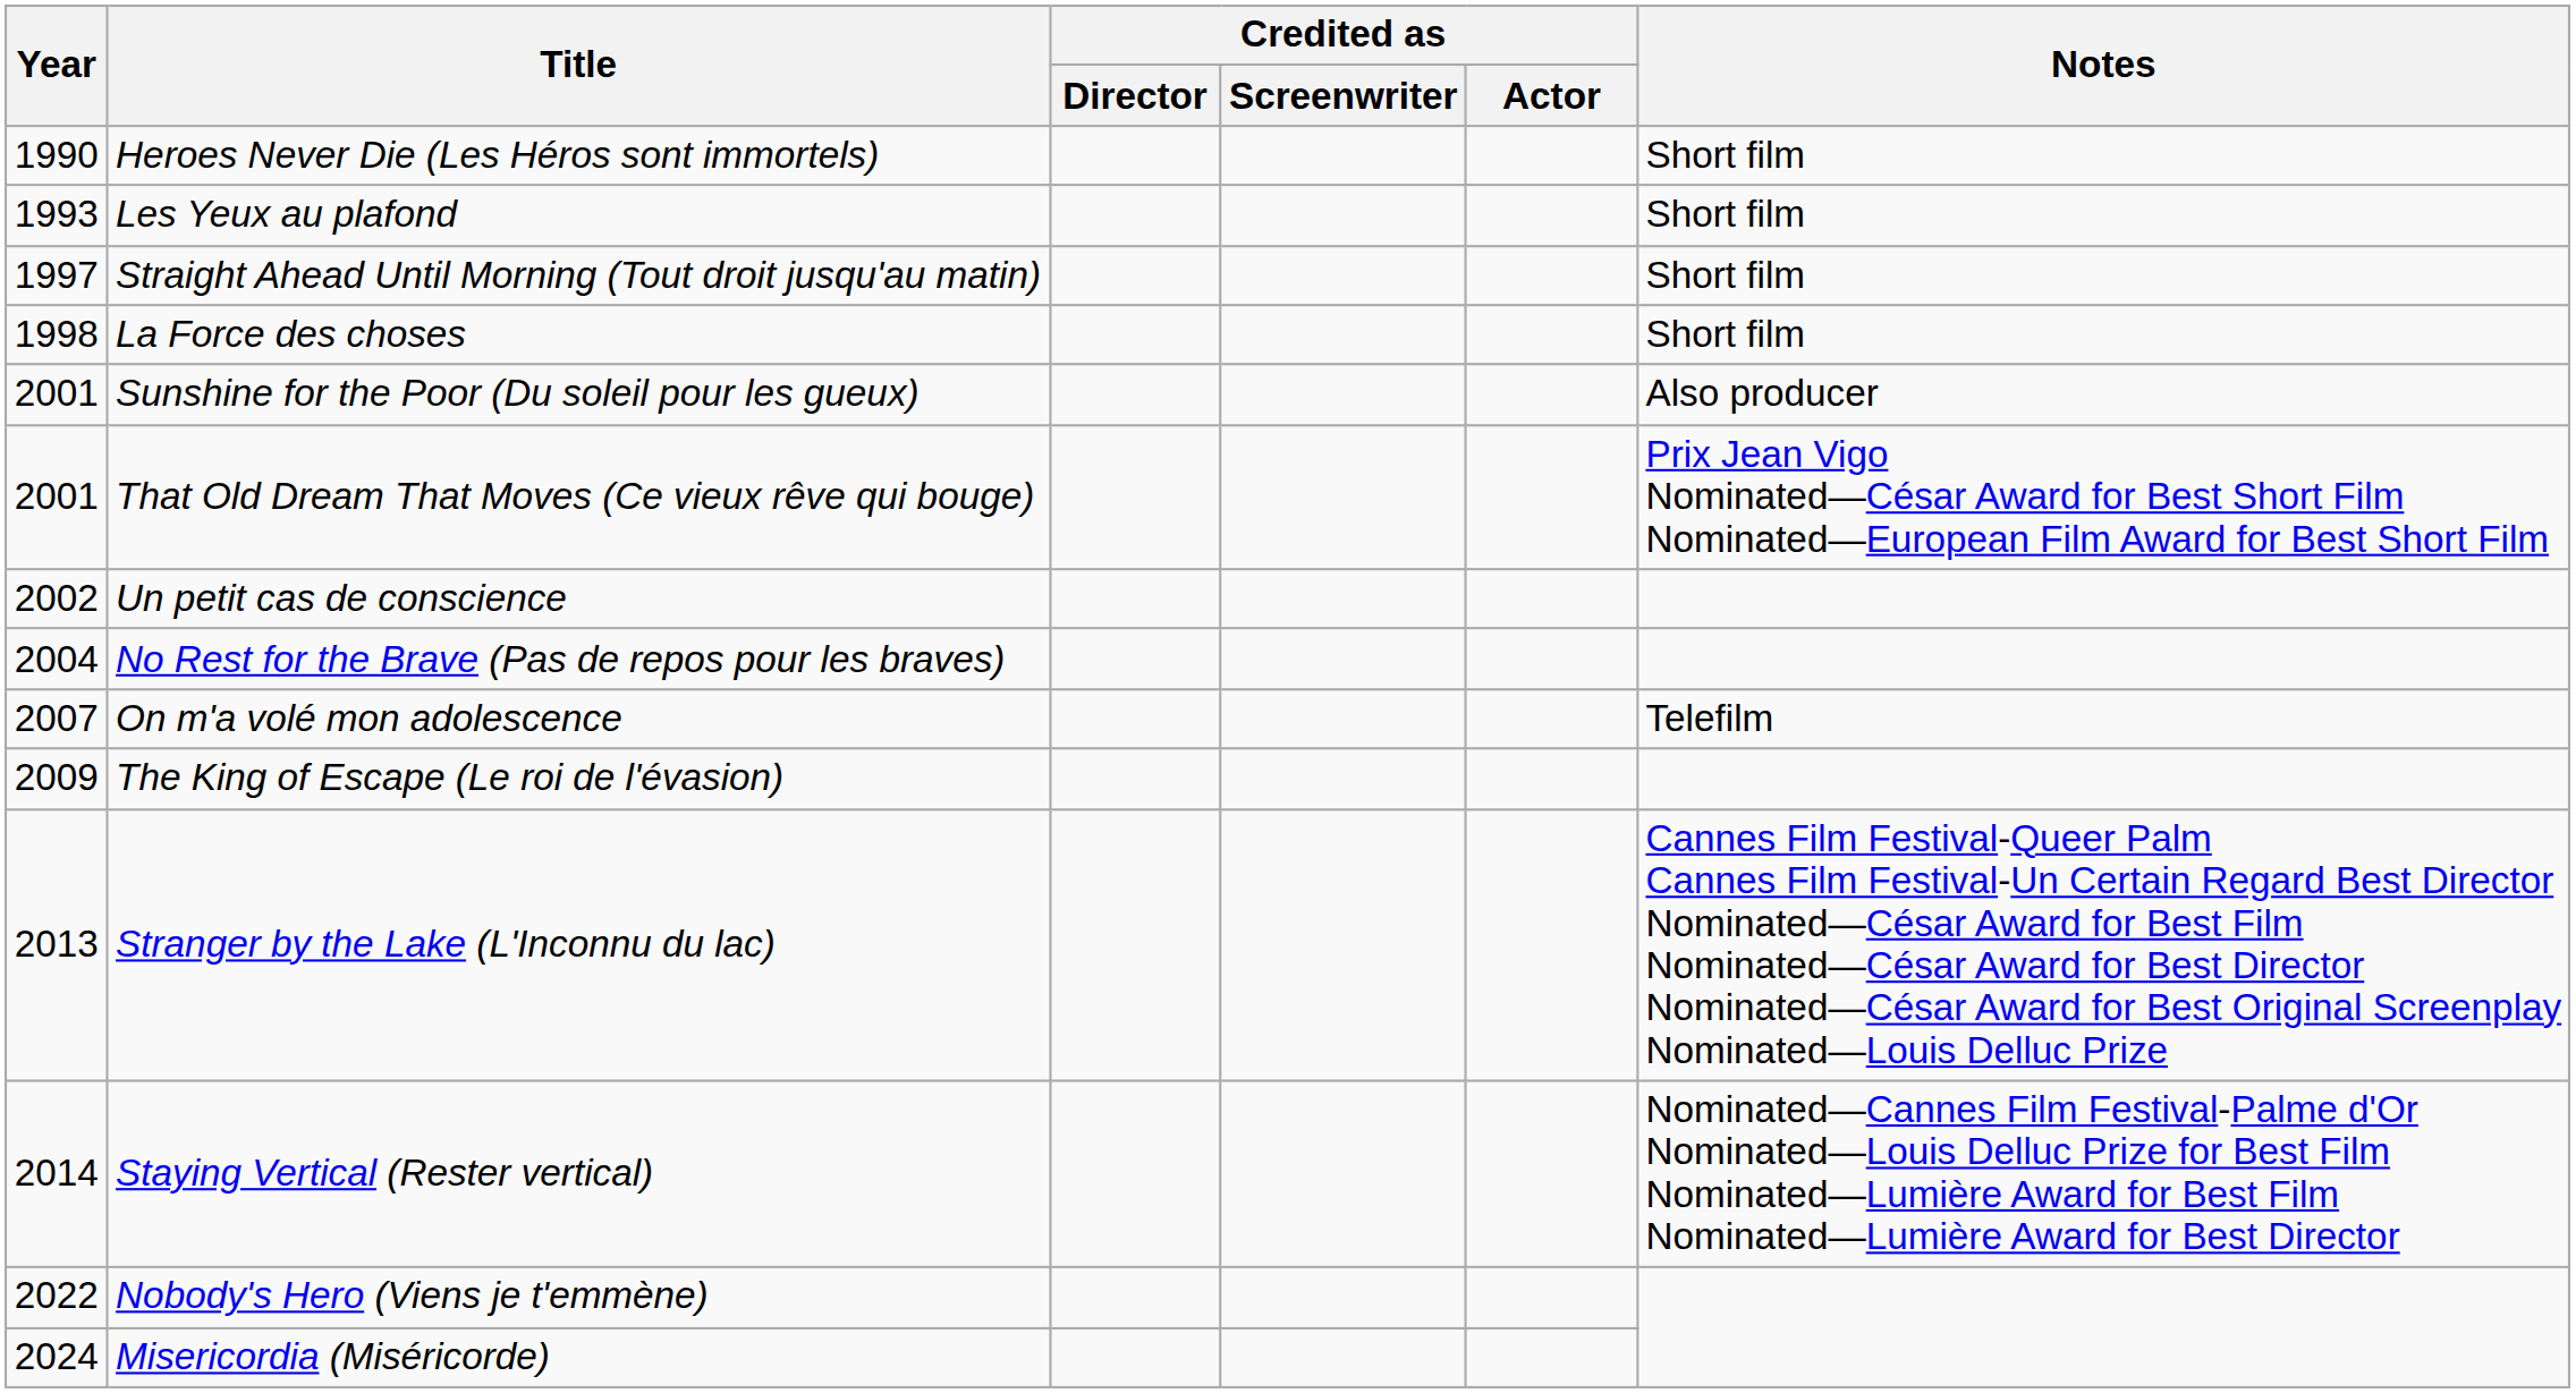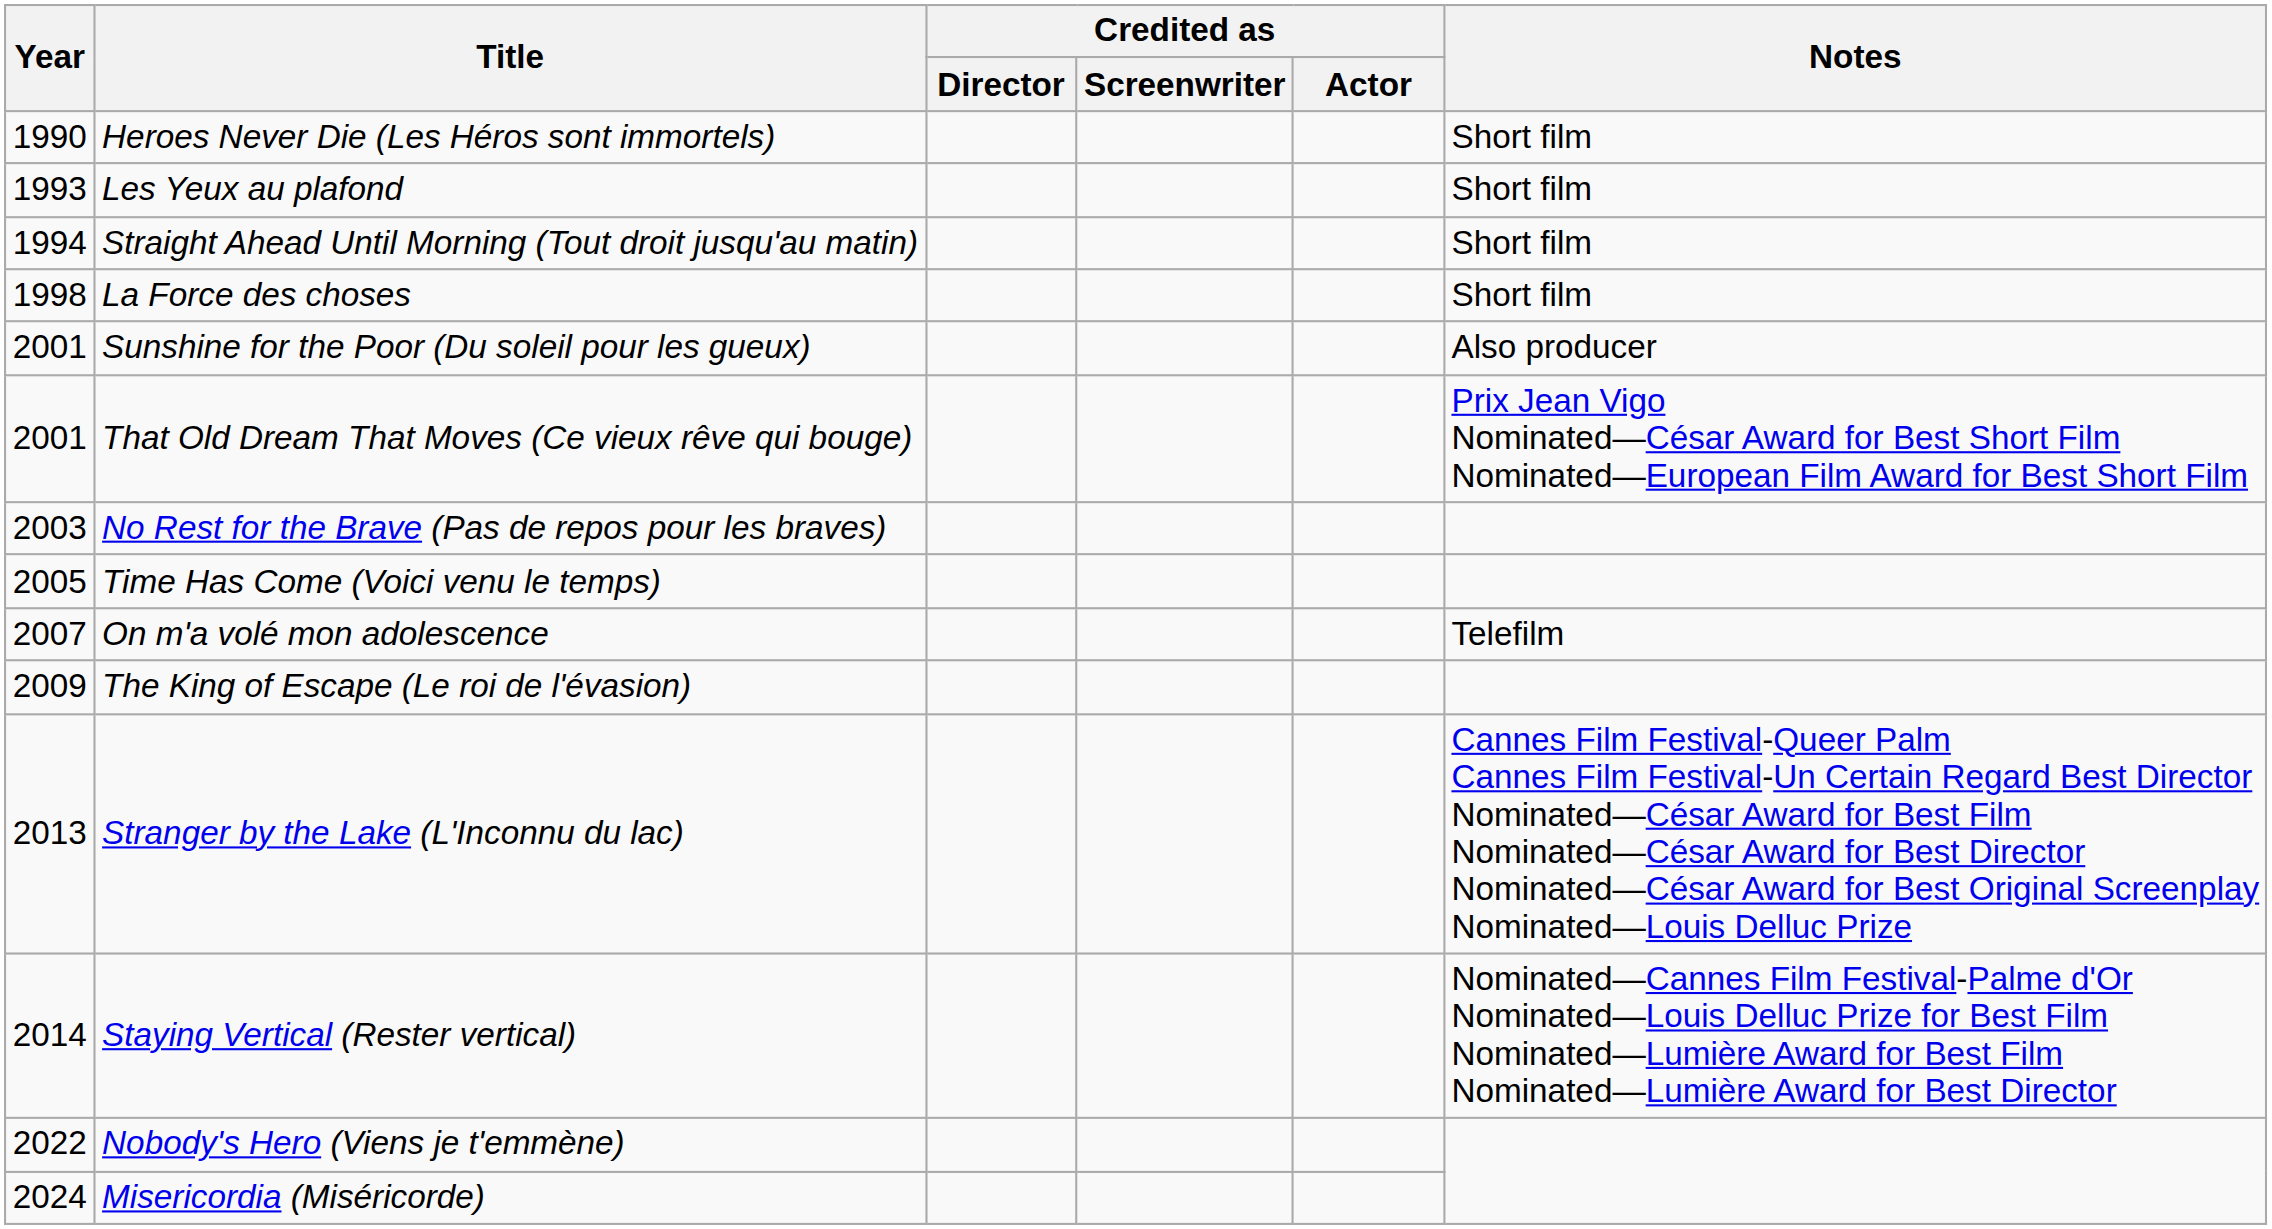 <table class="wikitable sortable">
 <tr>
 <th rowspan=2 width="33">Year</th>
 <th rowspan=2>Title</th>
 <th colspan=3>Credited as</th>
 <th rowspan=2>Notes</th>
 </tr>
 <tr>
 <th width=65>Director</th>
 <th width=65>Screenwriter</th>
 <th width=65>Actor</th>
 </tr>
 <tr>
 <td align="center">1990</td>
 <td align="left"><em>Heroes Never Die (Les Héros sont immortels)</em></td>
 <td></td>
 <td></td>
 <td></td>
 <td>Short film</td>
 </tr>
 <tr>
 <td align="center">1993</td>
 <td align="left"><em>Les Yeux au plafond</em></td>
 <td></td>
 <td></td>
 <td></td>
 <td>Short film</td>
 </tr>
 <tr>
-<td align="center">1997</td>
+<td align="center">1994</td>
 <td align="left"><em>Straight Ahead Until Morning (Tout droit jusqu'au matin)</em></td>
 <td></td>
 <td></td>
 <td></td>
 <td>Short film</td>
 </tr>
 <tr>
 <td align="center">1998</td>
 <td align="left"><em>La Force des choses</em></td>
 <td></td>
 <td></td>
 <td></td>
 <td>Short film</td>
 </tr>
 <tr>
 <td align="center">2001</td>
 <td align="left"><em>Sunshine for the Poor (Du soleil pour les gueux)</em></td>
 <td></td>
 <td></td>
 <td></td>
 <td>Also producer</td>
 </tr>
 <tr>
 <td align="center">2001</td>
 <td align="left"><em>That Old Dream That Moves (Ce vieux rêve qui bouge)</em></td>
 <td></td>
 <td></td>
 <td></td>
 <td><a href='#'>Prix Jean Vigo</a><br>Nominated—<a href='#'>César Award for Best Short Film</a><br>Nominated—<a href='#'>European Film Award for Best Short Film</a></td>
 </tr>
 <tr>
-<td align="center">2002</td>
-<td align="left"><em>Un petit cas de conscience</em></td>
+<td align="center">2003</td>
+<td align="left"><em><a href='#'>No Rest for the Brave</a> (Pas de repos pour les braves)</em></td>
 <td></td>
 <td></td>
 <td></td>
 <td></td>
 </tr>
 <tr>
-<td align="center">2004</td>
-<td align="left"><em><a href='#'>No Rest for the Brave</a> (Pas de repos pour les braves)</em></td>
+<td align="center">2005</td>
+<td align="left"><em>Time Has Come (Voici venu le temps)</em></td>
 <td></td>
 <td></td>
 <td></td>
 <td></td>
 </tr>
 <tr>
 <td align="center">2007</td>
 <td align="left"><em>On m'a volé mon adolescence</em></td>
 <td></td>
 <td></td>
 <td></td>
 <td>Telefilm</td>
 </tr>
 <tr>
 <td align="center">2009</td>
 <td align="left"><em>The King of Escape (Le roi de l'évasion)</em></td>
 <td></td>
 <td></td>
 <td></td>
 <td></td>
 </tr>
 <tr>
 <td align="center">2013</td>
 <td align="left"><em><a href='#'>Stranger by the Lake</a> (L'Inconnu du lac)</em></td>
 <td></td>
 <td></td>
 <td></td>
 <td><a href='#'>Cannes Film Festival</a>-<a href='#'>Queer Palm</a><br><a href='#'>Cannes Film Festival</a>-<a href='#'>Un Certain Regard Best Director</a><br>Nominated—<a href='#'>César Award for Best Film</a><br>Nominated—<a href='#'>César Award for Best Director</a><br>Nominated—<a href='#'>César Award for Best Original Screenplay</a><br>Nominated—<a href='#'>Louis Delluc Prize</a></td>
 </tr>
 <tr>
 <td align="center">2014</td>
 <td align="left"><em><a href='#'>Staying Vertical</a> (Rester vertical)</em></td>
 <td></td>
 <td></td>
 <td></td>
 <td>Nominated—<a href='#'>Cannes Film Festival</a>-<a href='#'>Palme d'Or</a><br>Nominated—<a href='#'>Louis Delluc Prize for Best Film</a><br>Nominated—<a href='#'>Lumière Award for Best Film</a><br>Nominated—<a href='#'>Lumière Award for Best Director</a></td>
 </tr>
 <tr>
 <td align="center">2022</td>
 <td align="left"><em><a href='#'>Nobody's Hero</a> (Viens je t'emmène)</em></td>
 <td></td>
 <td></td>
 <td></td>
 </tr>
 <tr>
 <td align="center">2024</td>
 <td align="left"><em><a href='#'>Misericordia</a> (Miséricorde)</em></td>
 <td></td>
 <td></td>
 <td></td>
 </tr>
 </table>
